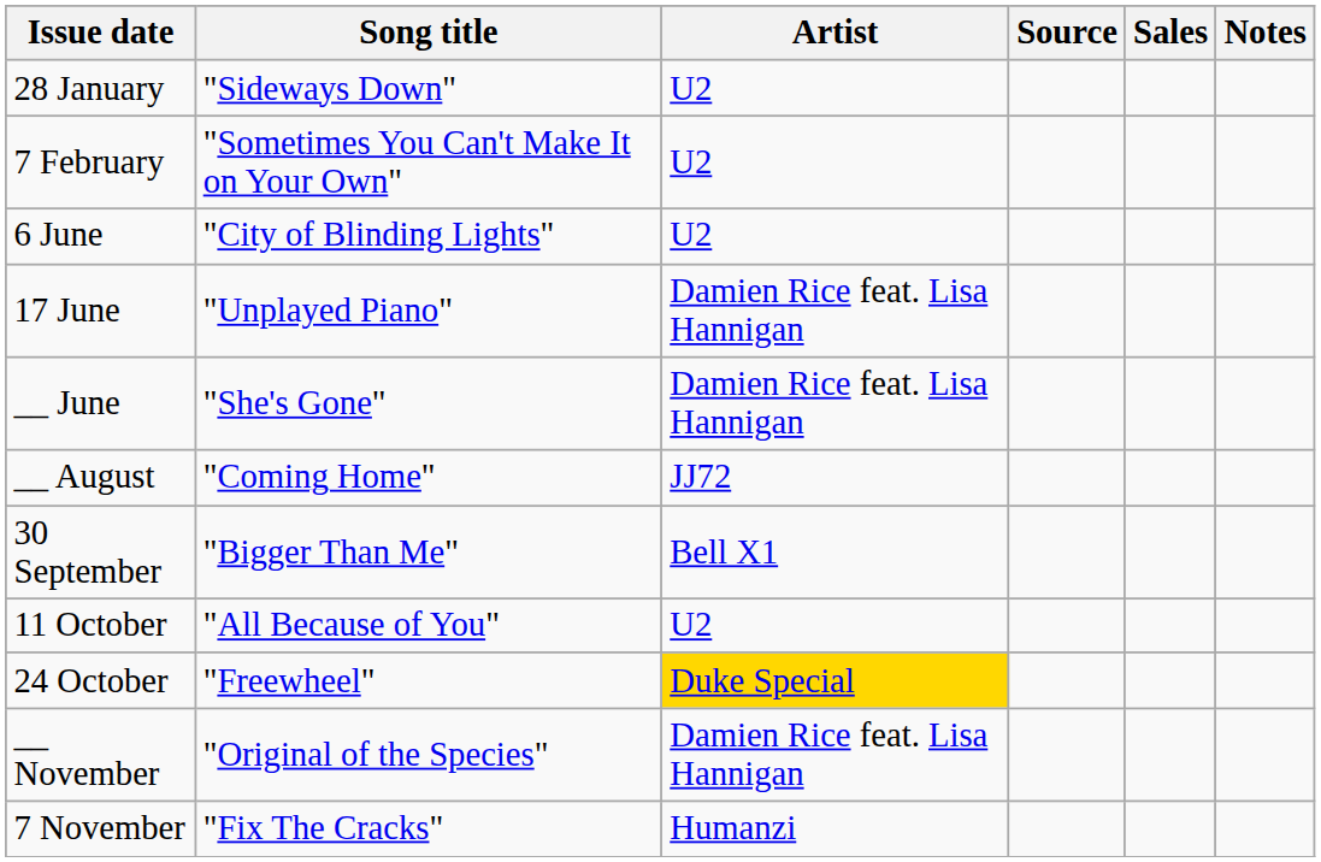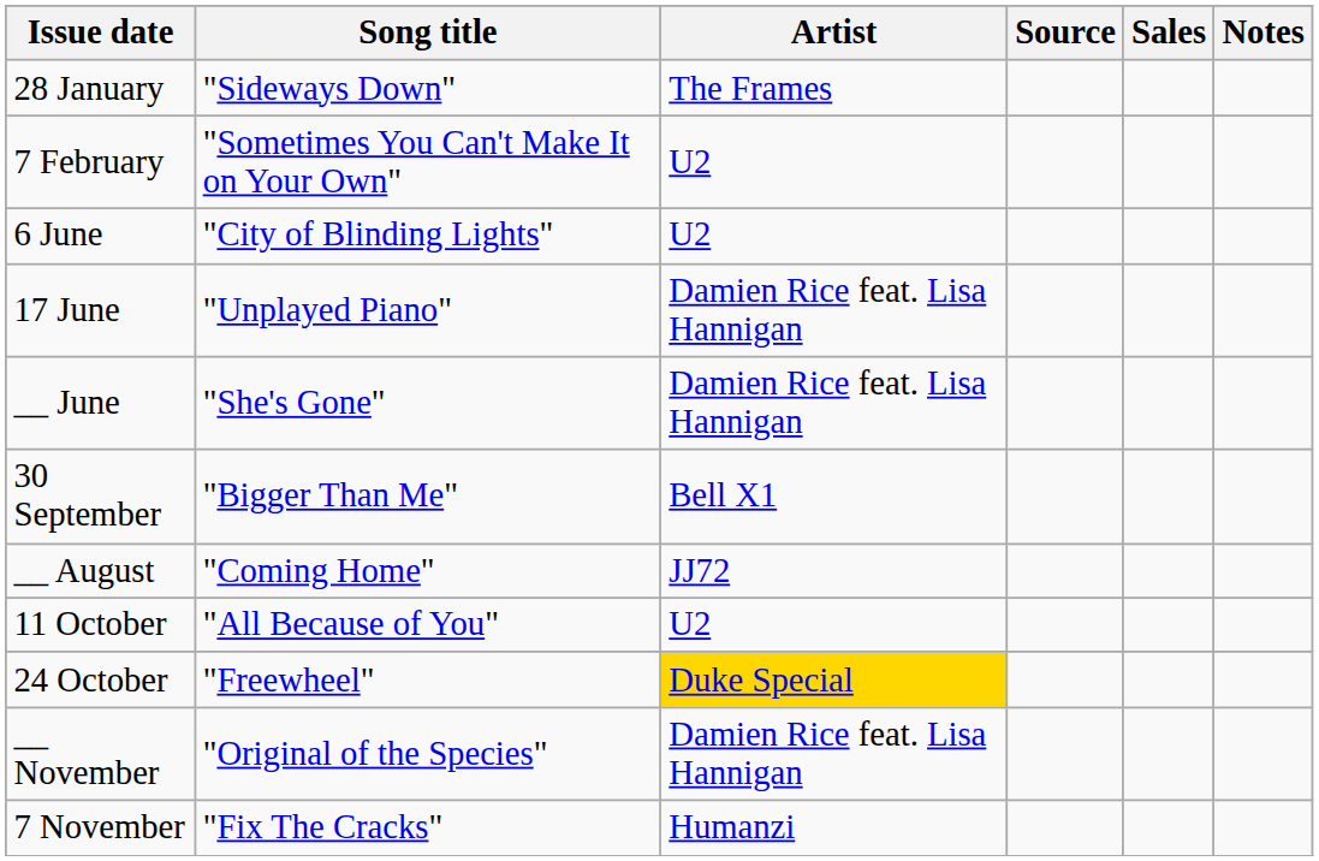 <table class="wikitable">
 <tr>
 <th>Issue date</th>
 <th>Song title</th>
 <th>Artist</th>
 <th>Source</th>
 <th>Sales</th>
 <th>Notes</th>
 </tr>
 <tr>
 <td>28 January</td>
 <td>"<a href='#'>Sideways Down</a>"</td>
-<td><a href='#'>U2</a></td>
+<td><a href='#'>The Frames</a></td>
 <td></td>
 <td></td>
 <td></td>
 </tr>
 <tr>
 <td>7 February</td>
 <td>"<a href='#'>Sometimes You Can't Make It on Your Own</a>"</td>
 <td><a href='#'>U2</a></td>
 <td></td>
 <td></td>
 <td></td>
 </tr>
 <tr>
 <td>6 June</td>
 <td>"<a href='#'>City of Blinding Lights</a>"</td>
 <td><a href='#'>U2</a></td>
 <td></td>
 <td></td>
 <td></td>
 </tr>
 <tr>
 <td>17 June</td>
 <td>"<a href='#'>Unplayed Piano</a>"</td>
 <td><a href='#'>Damien Rice</a> feat. <a href='#'>Lisa Hannigan</a></td>
 <td></td>
 <td></td>
 <td></td>
 </tr>
 <tr>
 <td>__ June</td>
 <td>"<a href='#'>She's Gone</a>"</td>
 <td><a href='#'>Damien Rice</a> feat. <a href='#'>Lisa Hannigan</a></td>
 <td></td>
 <td></td>
 <td></td>
 </tr>
 <tr>
-<td>__ August</td>
-<td>"<a href='#'>Coming Home</a>"</td>
-<td><a href='#'>JJ72</a></td>
+<td>30 September</td>
+<td>"<a href='#'>Bigger Than Me</a>"</td>
+<td><a href='#'>Bell X1</a></td>
 <td></td>
 <td></td>
 <td></td>
 </tr>
 <tr>
-<td>30 September</td>
-<td>"<a href='#'>Bigger Than Me</a>"</td>
-<td><a href='#'>Bell X1</a></td>
+<td>__ August</td>
+<td>"<a href='#'>Coming Home</a>"</td>
+<td><a href='#'>JJ72</a></td>
 <td></td>
 <td></td>
 <td></td>
 </tr>
 <tr>
 <td>11 October</td>
 <td>"<a href='#'>All Because of You</a>"</td>
 <td><a href='#'>U2</a></td>
 <td></td>
 <td></td>
 <td></td>
 </tr>
 <tr>
 <td>24 October</td>
 <td>"<a href='#'>Freewheel</a>"</td>
 <td style="background: gold;"><a href='#'>Duke Special</a></td>
 <td></td>
 <td></td>
 <td></td>
 </tr>
 <tr>
 <td>__ November</td>
 <td>"<a href='#'>Original of the Species</a>"</td>
 <td><a href='#'>Damien Rice</a> feat. <a href='#'>Lisa Hannigan</a></td>
 <td></td>
 <td></td>
 <td></td>
 </tr>
 <tr>
 <td>7 November</td>
 <td>"<a href='#'>Fix The Cracks</a>"</td>
 <td><a href='#'>Humanzi</a></td>
 <td></td>
 <td></td>
 <td></td>
 </tr>
 <tr>
 </tr>
 </table>
